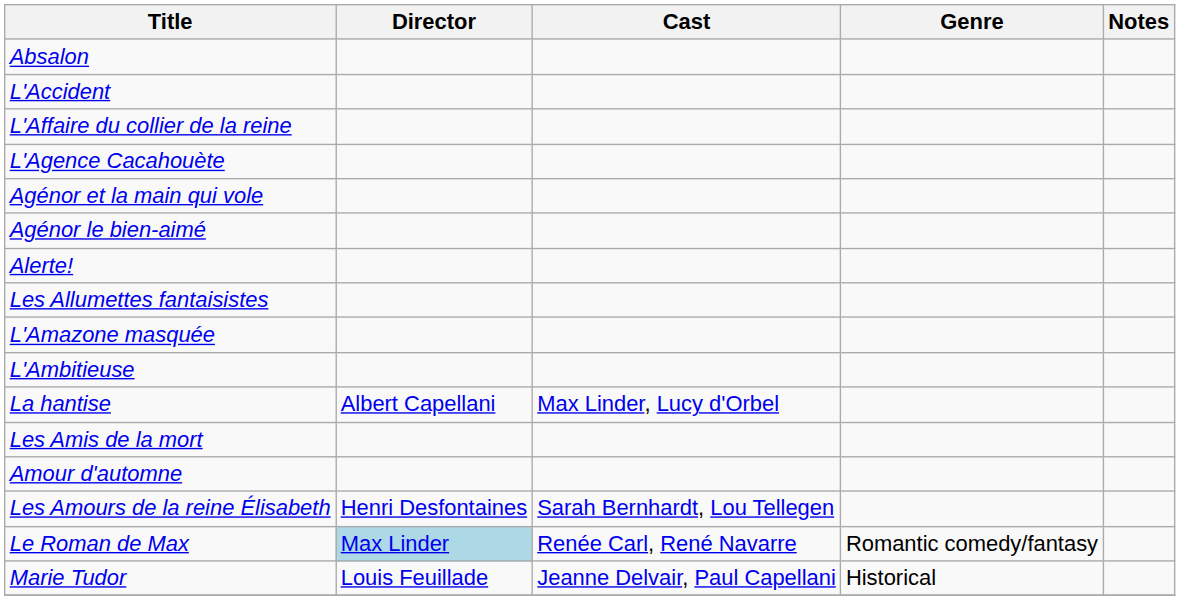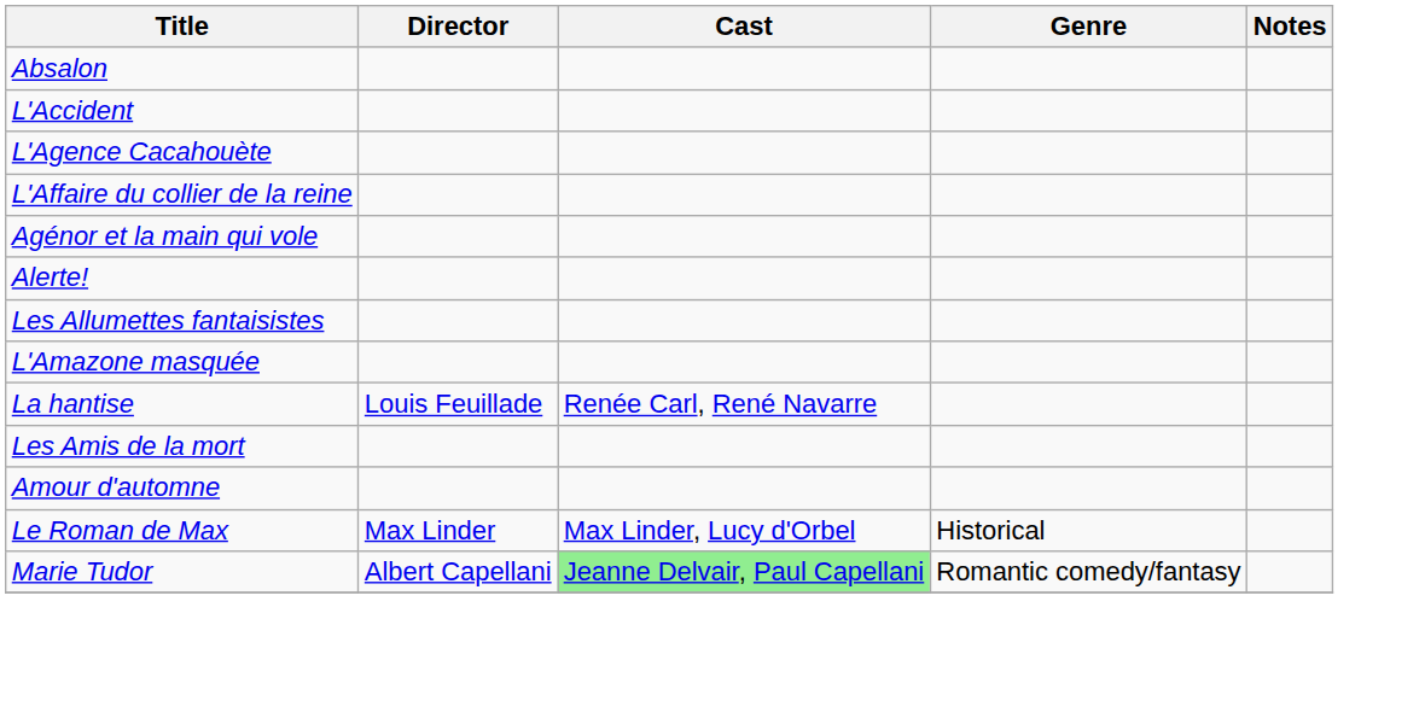 <table class="wikitable">
 <tr>
 <th>Title</th>
 <th>Director</th>
 <th>Cast</th>
 <th>Genre</th>
 <th>Notes</th>
 </tr>
 <tr>
 <td><em><a href='#'>Absalon</a></em></td>
 <td></td>
 <td></td>
 <td></td>
 <td></td>
 </tr>
 <tr>
 <td><em><a href='#'>L'Accident</a></em></td>
 <td></td>
 <td></td>
 <td></td>
 <td></td>
 </tr>
 <tr>
+<td><em><a href='#'>L'Agence Cacahouète</a></em></td>
+<td></td>
+<td></td>
+<td></td>
+<td></td>
+</tr>
+<tr>
 <td><em><a href='#'>L'Affaire du collier de la reine</a></em></td>
 <td></td>
 <td></td>
 <td></td>
 <td></td>
 </tr>
 <tr>
-<td><em><a href='#'>L'Agence Cacahouète</a></em></td>
-<td></td>
-<td></td>
-<td></td>
-<td></td>
-</tr>
-<tr>
 <td><em><a href='#'>Agénor et la main qui vole</a></em></td>
-<td></td>
-<td></td>
-<td></td>
-<td></td>
-</tr>
-<tr>
-<td><em><a href='#'>Agénor le bien-aimé</a></em></td>
 <td></td>
 <td></td>
 <td></td>
 <td></td>
 </tr>
 <tr>
 <td><em><a href='#'>Alerte!</a></em></td>
 <td></td>
 <td></td>
 <td></td>
 <td></td>
 </tr>
 <tr>
 <td><em><a href='#'>Les Allumettes fantaisistes</a></em></td>
 <td></td>
 <td></td>
 <td></td>
 <td></td>
 </tr>
 <tr>
 <td><em><a href='#'>L'Amazone masquée</a></em></td>
 <td></td>
 <td></td>
 <td></td>
 <td></td>
 </tr>
 <tr>
-<td><em><a href='#'>L'Ambitieuse</a></em></td>
-<td></td>
-<td></td>
-<td></td>
-<td></td>
-</tr>
-<tr>
 <td><em><a href='#'>La hantise</a></em></td>
-<td><a href='#'>Albert Capellani</a></td>
-<td><a href='#'>Max Linder</a>, <a href='#'>Lucy d'Orbel</a></td>
+<td><a href='#'>Louis Feuillade</a></td>
+<td><a href='#'>Renée Carl</a>, <a href='#'>René Navarre</a></td>
 <td></td>
 <td></td>
 </tr>
 <tr>
 <td><em><a href='#'>Les Amis de la mort</a></em></td>
 <td></td>
 <td></td>
 <td></td>
 <td></td>
 </tr>
 <tr>
 <td><em><a href='#'>Amour d'automne</a></em></td>
 <td></td>
 <td></td>
 <td></td>
 <td></td>
 </tr>
 <tr>
-<td><em><a href='#'>Les Amours de la reine Élisabeth</a></em></td>
-<td><a href='#'>Henri Desfontaines</a></td>
-<td><a href='#'>Sarah Bernhardt</a>, <a href='#'>Lou Tellegen</a></td>
-<td></td>
-<td></td>
-</tr>
-<tr>
 <td><em><a href='#'>Le Roman de Max</a></em></td>
-<td style="background: lightblue;"><a href='#'>Max Linder</a></td>
-<td><a href='#'>Renée Carl</a>, <a href='#'>René Navarre</a></td>
-<td>Romantic comedy/fantasy</td>
+<td><a href='#'>Max Linder</a></td>
+<td><a href='#'>Max Linder</a>, <a href='#'>Lucy d'Orbel</a></td>
+<td>Historical</td>
 <td></td>
 </tr>
 <tr>
 <td><em><a href='#'>Marie Tudor</a></em></td>
-<td><a href='#'>Louis Feuillade</a></td>
-<td><a href='#'>Jeanne Delvair</a>, <a href='#'>Paul Capellani</a></td>
-<td>Historical</td>
+<td><a href='#'>Albert Capellani</a></td>
+<td style="background: lightgreen;"><a href='#'>Jeanne Delvair</a>, <a href='#'>Paul Capellani</a></td>
+<td>Romantic comedy/fantasy</td>
 <td></td>
 </tr>
 <tr>
 </tr>
 </table>
